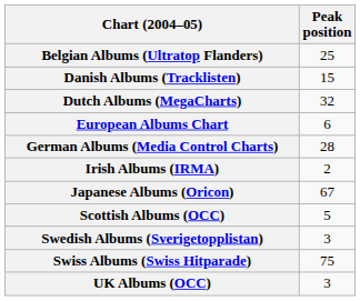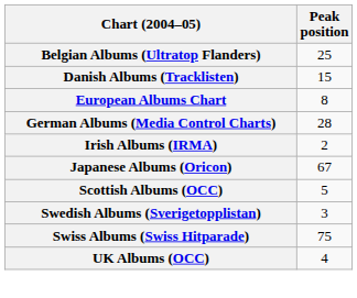 <table class="wikitable sortable plainrowheaders" style="text-align:center;">
 <tr>
 <th scope="col" style="width:20em;">Chart (2004–05)</th>
 <th scope="col">Peak<br>position</th>
 </tr>
 <tr>
 <th scope="row">Belgian Albums (<a href='#'>Ultratop</a> Flanders)</th>
 <td>25</td>
 </tr>
 <tr>
 <th scope="row">Danish Albums (<a href='#'>Tracklisten</a>)</th>
 <td>15</td>
 </tr>
 <tr>
-<th scope="row">Dutch Albums (<a href='#'>MegaCharts</a>)</th>
-<td>32</td>
-</tr>
-<tr>
 <th scope="row"><a href='#'>European Albums Chart</a></th>
-<td style="text-align:center;">6</td>
+<td style="text-align:center;">8</td>
 </tr>
 <tr>
 <th scope="row">German Albums (<a href='#'>Media Control Charts</a>)</th>
 <td>28</td>
 </tr>
 <tr>
 <th scope="row">Irish Albums (<a href='#'>IRMA</a>)</th>
 <td>2</td>
 </tr>
 <tr>
 <th scope="row">Japanese Albums (<a href='#'>Oricon</a>)</th>
 <td>67</td>
 </tr>
 <tr>
 <th scope="row">Scottish Albums (<a href='#'>OCC</a>)</th>
 <td>5</td>
 </tr>
 <tr>
 <th scope="row">Swedish Albums (<a href='#'>Sverigetopplistan</a>)</th>
 <td>3</td>
 </tr>
 <tr>
 <th scope="row">Swiss Albums (<a href='#'>Swiss Hitparade</a>)</th>
 <td style="text-align:center;">75</td>
 </tr>
 <tr>
 <th scope="row">UK Albums (<a href='#'>OCC</a>)</th>
-<td>3</td>
+<td>4</td>
 </tr>
 </table>
